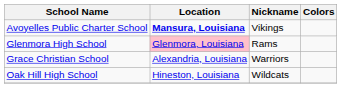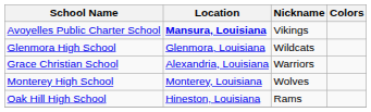 <table class="wikitable">
 <tr>
 <th>School Name</th>
 <th>Location</th>
 <th>Nickname</th>
 <th>Colors</th>
 </tr>
 <tr>
 <td><a href='#'>Avoyelles Public Charter School</a></td>
 <td><strong><a href='#'>Mansura, Louisiana</a></strong></td>
 <td>Vikings</td>
 <td>  </td>
 </tr>
 <tr>
 <td><a href='#'>Glenmora High School</a></td>
-<td style="background: pink;"><a href='#'>Glenmora, Louisiana</a></td>
-<td>Rams</td>
+<td><a href='#'>Glenmora, Louisiana</a></td>
+<td>Wildcats</td>
 <td>  </td>
 </tr>
 <tr>
 <td><a href='#'>Grace Christian School</a></td>
 <td><a href='#'>Alexandria, Louisiana</a></td>
 <td>Warriors</td>
 <td> </td>
 </tr>
 <tr>
+<td><a href='#'>Monterey High School</a></td>
+<td><a href='#'>Monterey, Louisiana</a></td>
+<td>Wolves</td>
+<td> </td>
+</tr>
+<tr>
 <td><a href='#'>Oak Hill High School</a></td>
 <td><a href='#'>Hineston, Louisiana</a></td>
-<td>Wildcats</td>
+<td>Rams</td>
 <td> </td>
 </tr>
 <tr>
 </tr>
 </table>
